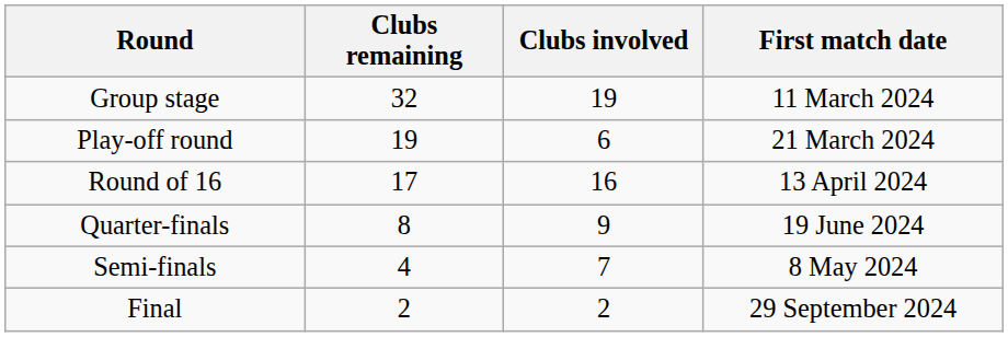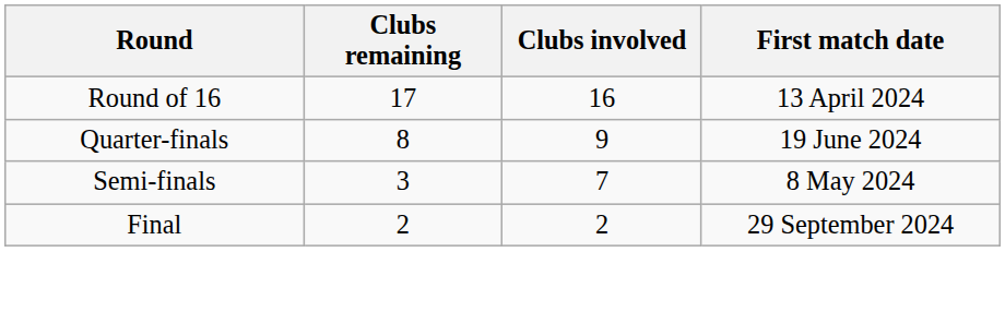 <table class="wikitable" style="text-align: center; font-size: 100%; width: 600px;">
 <tr>
 <th width=30%>Round</th>
 <th width=20%>Clubs remaining</th>
 <th width=20%>Clubs involved</th>
 <th width=30%>First match date</th>
-</tr>
-<tr>
-<td align="center">Group stage</td>
-<td align=center>32</td>
-<td align=center>19</td>
-<td align=center>11 March 2024</td>
-</tr>
-<tr>
-<td align="center">Play-off round</td>
-<td align=center>19</td>
-<td align=center>6</td>
-<td align=center>21 March 2024</td>
 </tr>
 <tr>
 <td align="center">Round of 16</td>
 <td align=center>17</td>
 <td align=center>16</td>
 <td align=center>13 April 2024</td>
 </tr>
 <tr>
 <td align="center">Quarter-finals</td>
 <td align=center>8</td>
 <td align=center>9</td>
 <td align=center>19 June 2024</td>
 </tr>
 <tr>
 <td align="center">Semi-finals</td>
-<td align=center>4</td>
+<td align=center>3</td>
 <td align=center>7</td>
 <td align=center>8 May 2024</td>
 </tr>
 <tr>
 <td align="center">Final</td>
 <td align=center>2</td>
 <td align=center>2</td>
 <td align=center>29 September 2024</td>
 </tr>
 </table>
